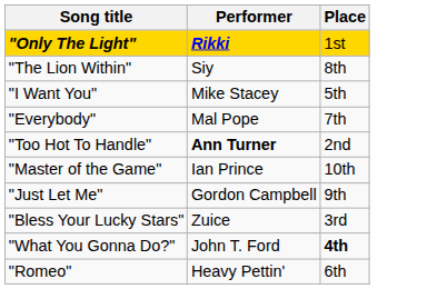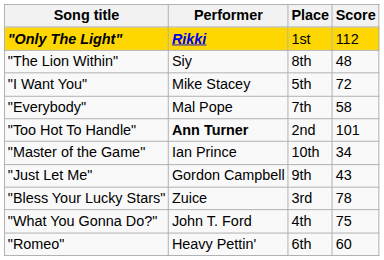 <table class="sortable wikitable">
 <tr>
 <th>Song title</th>
 <th>Performer</th>
 <th>Place</th>
+<th>Score</th>
 </tr>
 <tr style="background:gold;">
 <td><strong><em>"Only The Light"</em></strong></td>
 <td><strong><em><a href='#'>Rikki</a></em></strong></td>
 <td>1st</td>
+<td>112</td>
 </tr>
 <tr>
 <td>"The Lion Within"</td>
 <td>Siy</td>
 <td>8th</td>
+<td>48</td>
 </tr>
 <tr>
 <td>"I Want You"</td>
 <td>Mike Stacey</td>
 <td>5th</td>
+<td>72</td>
 </tr>
 <tr>
 <td>"Everybody"</td>
 <td>Mal Pope</td>
 <td>7th</td>
+<td>58</td>
 </tr>
 <tr>
 <td>"Too Hot To Handle"</td>
 <td><strong>Ann Turner</strong></td>
 <td>2nd</td>
+<td>101</td>
 </tr>
 <tr>
 <td>"Master of the Game"</td>
 <td>Ian Prince</td>
 <td>10th</td>
+<td>34</td>
 </tr>
 <tr>
 <td>"Just Let Me"</td>
 <td>Gordon Campbell</td>
 <td>9th</td>
+<td>43</td>
 </tr>
 <tr>
 <td>"Bless Your Lucky Stars"</td>
 <td>Zuice</td>
 <td>3rd</td>
+<td>78</td>
 </tr>
 <tr>
 <td>"What You Gonna Do?"</td>
 <td>John T. Ford</td>
-<td><strong>4th</strong></td>
+<td>4th</td>
+<td>75</td>
 </tr>
 <tr>
 <td>"Romeo"</td>
 <td>Heavy Pettin'</td>
 <td>6th</td>
+<td>60</td>
 </tr>
 </table>
